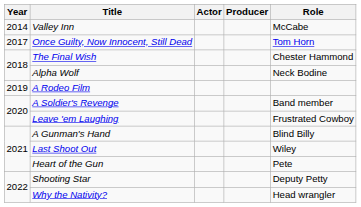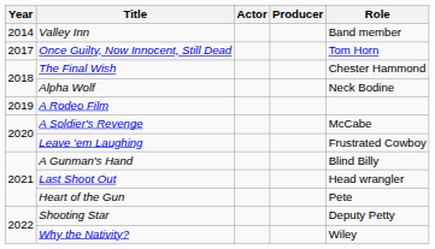 <table class="wikitable">
 <tr>
 <th>Year</th>
 <th>Title</th>
 <th>Actor</th>
 <th>Producer</th>
 <th>Role</th>
 </tr>
 <tr>
 <td>2014</td>
 <td><em>Valley Inn</em></td>
 <td></td>
 <td></td>
-<td>McCabe</td>
+<td>Band member</td>
 </tr>
 <tr>
 <td>2017</td>
 <td><em><a href='#'>Once Guilty, Now Innocent, Still Dead</a></em></td>
 <td></td>
 <td></td>
 <td><a href='#'>Tom Horn</a></td>
 </tr>
 <tr>
 <td rowspan="2">2018</td>
 <td><em><a href='#'>The Final Wish</a></em></td>
 <td></td>
 <td></td>
 <td>Chester Hammond</td>
 </tr>
 <tr>
 <td><em>Alpha Wolf</em></td>
 <td></td>
 <td></td>
 <td>Neck Bodine</td>
 </tr>
 <tr>
 <td>2019</td>
 <td><em><a href='#'>A Rodeo Film</a></em></td>
 <td></td>
 <td></td>
 <td></td>
 </tr>
 <tr>
 <td rowspan="2">2020</td>
 <td><em><a href='#'>A Soldier's Revenge</a></em></td>
 <td></td>
 <td></td>
-<td>Band member</td>
+<td>McCabe</td>
 </tr>
 <tr>
 <td><em><a href='#'>Leave 'em Laughing</a></em></td>
 <td></td>
 <td></td>
 <td>Frustrated Cowboy</td>
 </tr>
 <tr>
 <td rowspan="3">2021</td>
 <td><em>A Gunman's Hand</em></td>
 <td></td>
 <td></td>
 <td>Blind Billy</td>
 </tr>
 <tr>
 <td><em><a href='#'>Last Shoot Out</a></em></td>
 <td></td>
 <td></td>
-<td>Wiley</td>
+<td>Head wrangler</td>
 </tr>
 <tr>
 <td><em>Heart of the Gun</em></td>
 <td></td>
 <td></td>
 <td>Pete</td>
 </tr>
 <tr>
 <td rowspan="2">2022</td>
 <td><em>Shooting Star</em></td>
 <td></td>
 <td></td>
 <td>Deputy Petty</td>
 </tr>
 <tr>
 <td><em><a href='#'>Why the Nativity?</a></em></td>
 <td></td>
 <td></td>
-<td>Head wrangler</td>
+<td>Wiley</td>
 </tr>
 </table>
